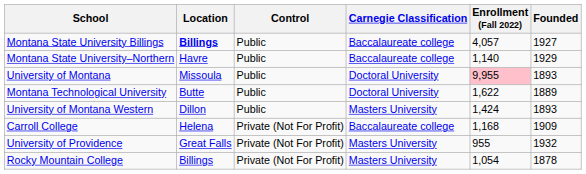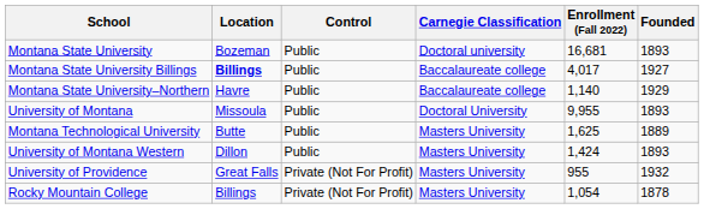 <table class="wikitable sortable">
 <tr>
 <th>School</th>
 <th>Location</th>
 <th>Control</th>
 <th><a href='#'>Carnegie Classification</a></th>
 <th>Enrollment<br><small>(Fall 2022)</small></th>
 <th>Founded</th>
 </tr>
 <tr>
+<td><a href='#'>Montana State University</a></td>
+<td><a href='#'>Bozeman</a></td>
+<td>Public</td>
+<td><a href='#'>Doctoral university</a></td>
+<td>16,681</td>
+<td>1893</td>
+</tr>
+<tr>
 <td><a href='#'>Montana State University Billings</a></td>
 <td><strong><a href='#'>Billings</a></strong></td>
 <td>Public</td>
 <td><a href='#'>Baccalaureate college</a></td>
-<td>4,057</td>
+<td>4,017</td>
 <td>1927</td>
 </tr>
 <tr>
 <td><a href='#'>Montana State University–Northern</a></td>
 <td><a href='#'>Havre</a></td>
 <td>Public</td>
 <td><a href='#'>Baccalaureate college</a></td>
 <td>1,140</td>
 <td>1929</td>
 </tr>
 <tr>
 <td><a href='#'>University of Montana</a></td>
 <td><a href='#'>Missoula</a></td>
 <td>Public</td>
 <td><a href='#'>Doctoral University</a></td>
-<td style="background: pink;">9,955</td>
+<td>9,955</td>
 <td>1893</td>
 </tr>
 <tr>
 <td><a href='#'>Montana Technological University</a></td>
 <td><a href='#'>Butte</a></td>
 <td>Public</td>
-<td><a href='#'>Doctoral University</a></td>
-<td>1,622</td>
+<td><a href='#'>Masters University</a></td>
+<td>1,625</td>
 <td>1889</td>
 </tr>
 <tr>
 <td><a href='#'>University of Montana Western</a></td>
 <td><a href='#'>Dillon</a></td>
 <td>Public</td>
 <td><a href='#'>Masters University</a></td>
 <td>1,424</td>
 <td>1893</td>
-</tr>
-<tr>
-<td><a href='#'>Carroll College</a></td>
-<td><a href='#'>Helena</a></td>
-<td>Private (Not For Profit)</td>
-<td><a href='#'>Baccalaureate college</a></td>
-<td>1,168</td>
-<td>1909</td>
 </tr>
 <tr>
 <td><a href='#'>University of Providence</a></td>
 <td><a href='#'>Great Falls</a></td>
 <td>Private (Not For Profit)</td>
 <td><a href='#'>Masters University</a></td>
 <td>955</td>
 <td>1932</td>
 </tr>
 <tr>
 <td><a href='#'>Rocky Mountain College</a></td>
 <td><a href='#'>Billings</a></td>
 <td>Private (Not For Profit)</td>
 <td><a href='#'>Masters University</a></td>
 <td>1,054</td>
 <td>1878</td>
 </tr>
 </table>
